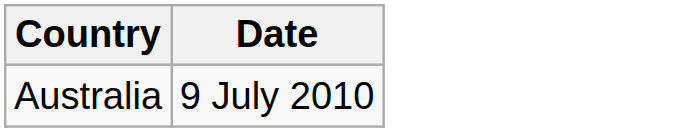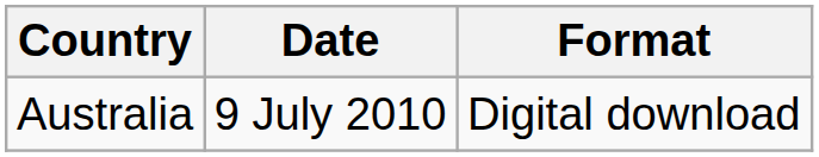 <table class="wikitable">
 <tr>
 <th scope="col">Country</th>
 <th scope="col">Date</th>
+<th scope="col">Format</th>
 </tr>
 <tr>
 <td>Australia</td>
 <td>9 July 2010</td>
+<td>Digital download</td>
 </tr>
 </table>
